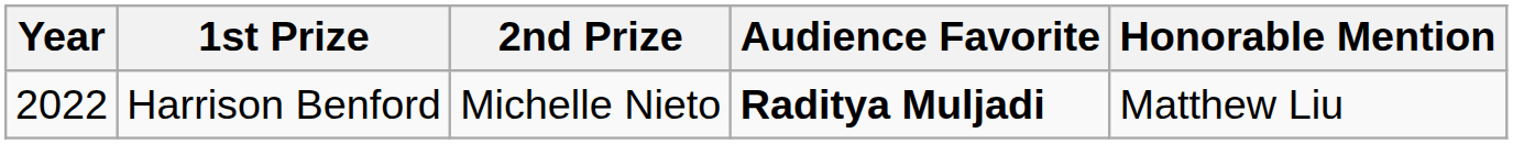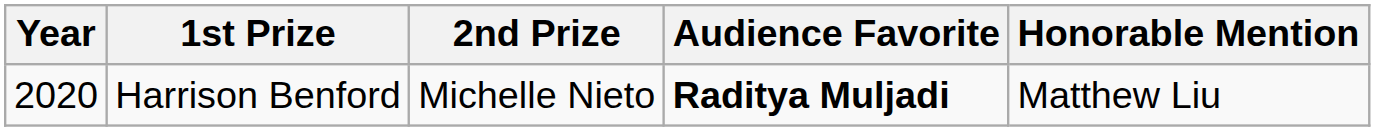 <table class="wikitable">
 <tr>
 <th>Year</th>
 <th>1st Prize</th>
 <th>2nd Prize</th>
 <th>Audience Favorite</th>
 <th>Honorable Mention</th>
 </tr>
 <tr>
-<td>2022<br></td>
+<td>2020<br></td>
 <td> Harrison Benford</td>
 <td> Michelle Nieto</td>
 <td><strong> Raditya Muljadi</strong></td>
 <td> Matthew Liu</td>
 </tr>
 </table>
